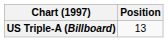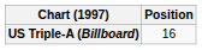 <table class="wikitable plainrowheaders" style="text-align:center">
 <tr>
 <th>Chart (1997)</th>
 <th>Position</th>
 </tr>
 <tr>
 <th scope="row">US Triple-A (<em>Billboard</em>)</th>
-<td>13</td>
+<td>16</td>
 </tr>
 </table>
